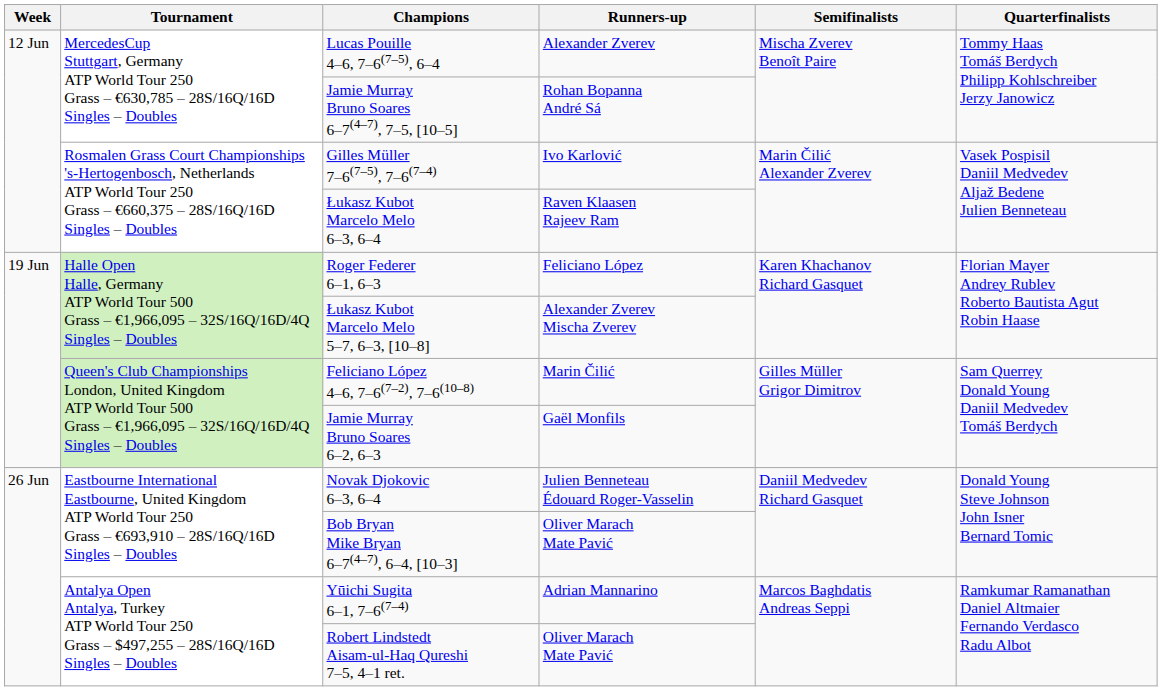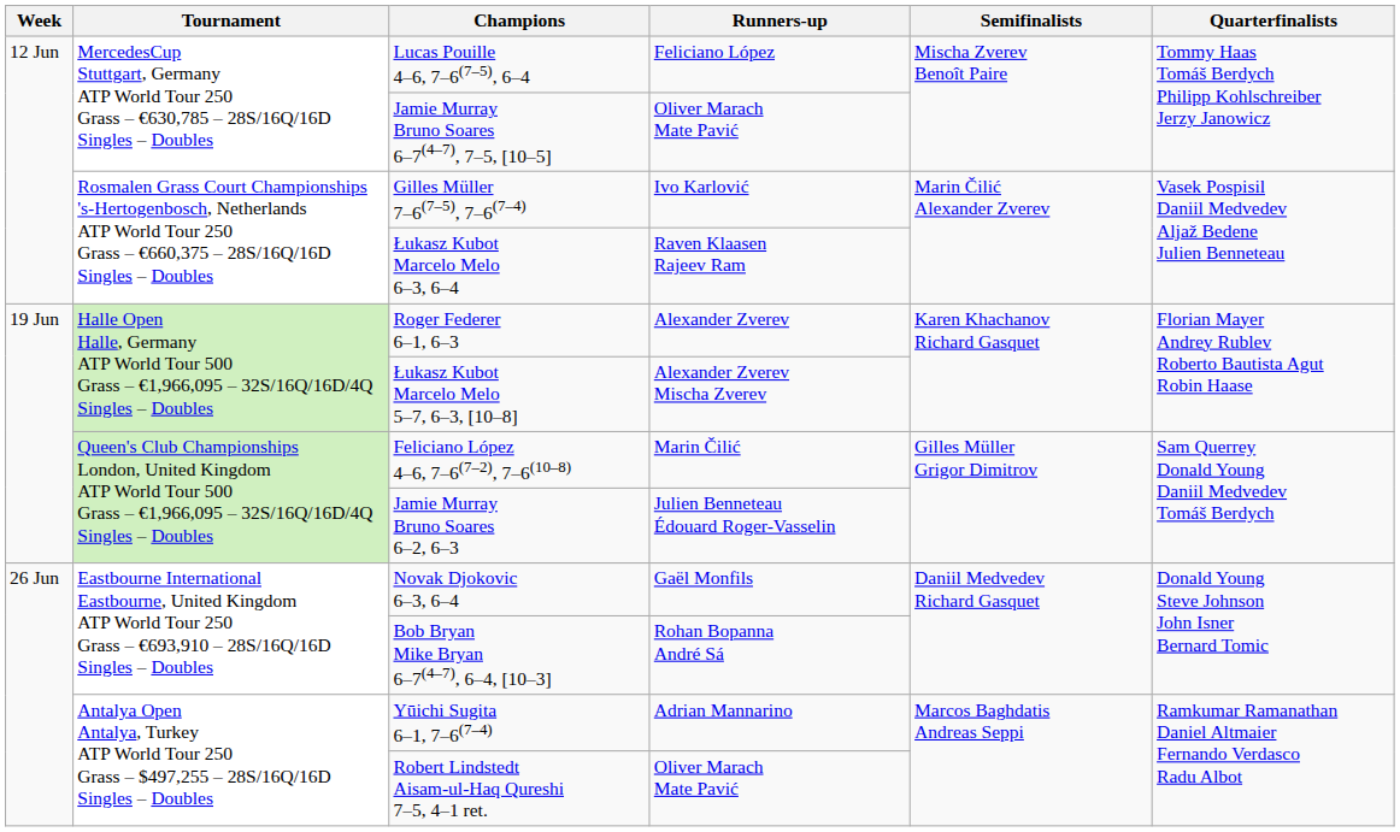 <table class=wikitable style=font-size:95%>
 <tr>
 <th style="width:48px;">Week</th>
 <th style="width:250px;">Tournament</th>
 <th style="width:205px;">Champions</th>
 <th style="width:205px;">Runners-up</th>
 <th style="width:190px;">Semifinalists</th>
 <th style="width:190px;">Quarterfinalists</th>
 </tr>
 <tr valign=top>
 <td rowspan=4>12 Jun</td>
 <td style="background:#ffffff;" rowspan="2"><a href='#'>MercedesCup</a><br> <a href='#'>Stuttgart</a>, Germany<br>ATP World Tour 250<br>Grass – €630,785 – 28S/16Q/16D<br><a href='#'>Singles</a> – <a href='#'>Doubles</a></td>
 <td> <a href='#'>Lucas Pouille</a><br>4–6, 7–6<sup>(7–5)</sup>, 6–4</td>
-<td> <a href='#'>Alexander Zverev</a></td>
+<td> <a href='#'>Feliciano López</a></td>
 <td rowspan=2> <a href='#'>Mischa Zverev</a> <br> <a href='#'>Benoît Paire</a></td>
 <td rowspan=2> <a href='#'>Tommy Haas</a> <br> <a href='#'>Tomáš Berdych</a> <br> <a href='#'>Philipp Kohlschreiber</a>  <br> <a href='#'>Jerzy Janowicz</a></td>
 </tr>
 <tr valign=top>
 <td> <a href='#'>Jamie Murray</a><br> <a href='#'>Bruno Soares</a><br>6–7<sup>(4–7)</sup>, 7–5, [10–5]</td>
-<td> <a href='#'>Rohan Bopanna</a> <br>  <a href='#'>André Sá</a></td>
+<td> <a href='#'>Oliver Marach</a><br> <a href='#'>Mate Pavić</a></td>
 </tr>
 <tr valign=top>
 <td style="background:#ffffff;" rowspan="2"><a href='#'>Rosmalen Grass Court Championships</a><br> <a href='#'>'s-Hertogenbosch</a>, Netherlands<br>ATP World Tour 250<br>Grass – €660,375 – 28S/16Q/16D<br><a href='#'>Singles</a> – <a href='#'>Doubles</a></td>
 <td> <a href='#'>Gilles Müller</a><br>7–6<sup>(7–5)</sup>, 7–6<sup>(7–4)</sup></td>
 <td> <a href='#'>Ivo Karlović</a></td>
 <td rowspan=2> <a href='#'>Marin Čilić</a> <br> <a href='#'>Alexander Zverev</a></td>
 <td rowspan=2> <a href='#'>Vasek Pospisil</a> <br> <a href='#'>Daniil Medvedev</a><br> <a href='#'>Aljaž Bedene</a> <br>  <a href='#'>Julien Benneteau</a></td>
 </tr>
 <tr valign=top>
 <td> <a href='#'>Łukasz Kubot</a><br>  <a href='#'>Marcelo Melo</a> <br>6–3, 6–4</td>
 <td> <a href='#'>Raven Klaasen</a> <br> <a href='#'>Rajeev Ram</a></td>
 </tr>
 <tr valign=top>
 <td rowspan=4>19 Jun</td>
 <td style="background:#d0f0c0;" rowspan="2"><a href='#'>Halle Open</a><br> <a href='#'>Halle</a>, Germany<br>ATP World Tour 500<br>Grass – €1,966,095 – 32S/16Q/16D/4Q<br><a href='#'>Singles</a> – <a href='#'>Doubles</a></td>
 <td> <a href='#'>Roger Federer</a><br>6–1, 6–3</td>
-<td> <a href='#'>Feliciano López</a></td>
+<td> <a href='#'>Alexander Zverev</a></td>
 <td rowspan=2> <a href='#'>Karen Khachanov</a> <br>  <a href='#'>Richard Gasquet</a></td>
 <td rowspan=2> <a href='#'>Florian Mayer</a><br>  <a href='#'>Andrey Rublev</a><br> <a href='#'>Roberto Bautista Agut</a> <br>  <a href='#'>Robin Haase</a></td>
 </tr>
 <tr valign=top>
 <td> <a href='#'>Łukasz Kubot</a> <br>  <a href='#'>Marcelo Melo</a><br>5–7, 6–3, [10–8]</td>
 <td> <a href='#'>Alexander Zverev</a> <br>  <a href='#'>Mischa Zverev</a></td>
 </tr>
 <tr valign=top>
 <td style="background:#d0f0c0;" rowspan="2"><a href='#'>Queen's Club Championships</a><br> London, United Kingdom<br>ATP World Tour 500<br>Grass – €1,966,095 – 32S/16Q/16D/4Q<br><a href='#'>Singles</a> – <a href='#'>Doubles</a></td>
 <td> <a href='#'>Feliciano López</a><br>4–6, 7–6<sup>(7–2)</sup>, 7–6<sup>(10–8)</sup></td>
 <td> <a href='#'>Marin Čilić</a></td>
 <td rowspan=2> <a href='#'>Gilles Müller</a><br> <a href='#'>Grigor Dimitrov</a></td>
 <td rowspan=2> <a href='#'>Sam Querrey</a> <br>  <a href='#'>Donald Young</a><br> <a href='#'>Daniil Medvedev</a><br>  <a href='#'>Tomáš Berdych</a></td>
 </tr>
 <tr valign=top>
 <td> <a href='#'>Jamie Murray</a><br> <a href='#'>Bruno Soares</a><br>6–2, 6–3</td>
-<td> <a href='#'>Gaël Monfils</a></td>
+<td> <a href='#'>Julien Benneteau</a><br> <a href='#'>Édouard Roger-Vasselin</a></td>
 </tr>
 <tr valign=top>
 <td rowspan=4>26 Jun</td>
 <td style="background:#ffffff;" rowspan="2"><a href='#'>Eastbourne International</a><br> <a href='#'>Eastbourne</a>, United Kingdom<br>ATP World Tour 250<br>Grass – €693,910 – 28S/16Q/16D<br><a href='#'>Singles</a> – <a href='#'>Doubles</a></td>
 <td> <a href='#'>Novak Djokovic</a><br>6–3, 6–4</td>
-<td> <a href='#'>Julien Benneteau</a><br> <a href='#'>Édouard Roger-Vasselin</a></td>
+<td> <a href='#'>Gaël Monfils</a></td>
 <td rowspan=2> <a href='#'>Daniil Medvedev</a><br> <a href='#'>Richard Gasquet</a></td>
 <td rowspan=2> <a href='#'>Donald Young</a> <br> <a href='#'>Steve Johnson</a><br> <a href='#'>John Isner</a><br>  <a href='#'>Bernard Tomic</a></td>
 </tr>
 <tr valign=top>
 <td> <a href='#'>Bob Bryan</a> <br> <a href='#'>Mike Bryan</a><br>6–7<sup>(4–7)</sup>, 6–4, [10–3]</td>
-<td> <a href='#'>Oliver Marach</a><br> <a href='#'>Mate Pavić</a></td>
+<td> <a href='#'>Rohan Bopanna</a> <br>  <a href='#'>André Sá</a></td>
 </tr>
 <tr valign=top>
 <td style="background:#ffffff;" rowspan="2"><a href='#'>Antalya Open</a><br> <a href='#'>Antalya</a>, Turkey<br>ATP World Tour 250<br>Grass – $497,255 – 28S/16Q/16D<br><a href='#'>Singles</a> – <a href='#'>Doubles</a></td>
 <td> <a href='#'>Yūichi Sugita</a><br>6–1, 7–6<sup>(7–4)</sup></td>
 <td> <a href='#'>Adrian Mannarino</a></td>
 <td rowspan=2> <a href='#'>Marcos Baghdatis</a> <br>  <a href='#'>Andreas Seppi</a></td>
 <td rowspan=2> <a href='#'>Ramkumar Ramanathan</a><br> <a href='#'>Daniel Altmaier</a><br> <a href='#'>Fernando Verdasco</a><br> <a href='#'>Radu Albot</a></td>
 </tr>
 <tr valign=top>
 <td> <a href='#'>Robert Lindstedt</a><br> <a href='#'>Aisam-ul-Haq Qureshi</a><br>7–5, 4–1 ret.</td>
 <td> <a href='#'>Oliver Marach</a><br> <a href='#'>Mate Pavić</a></td>
 </tr>
 </table>
